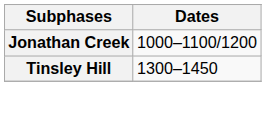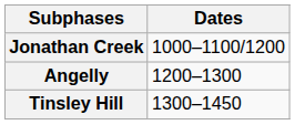 <table class="wikitable plainrowheaders">
 <tr>
 </tr>
 <tr>
 <th scope="col">Subphases</th>
 <th scope="col">Dates</th>
 </tr>
 <tr>
 <th scope="row">Jonathan Creek</th>
 <td>1000–1100/1200</td>
 </tr>
 <tr>
+<th scope="row">Angelly</th>
+<td>1200–1300</td>
+</tr>
+<tr>
 <th scope="row">Tinsley Hill</th>
 <td>1300–1450</td>
 </tr>
 <tr>
 </tr>
 </table>
